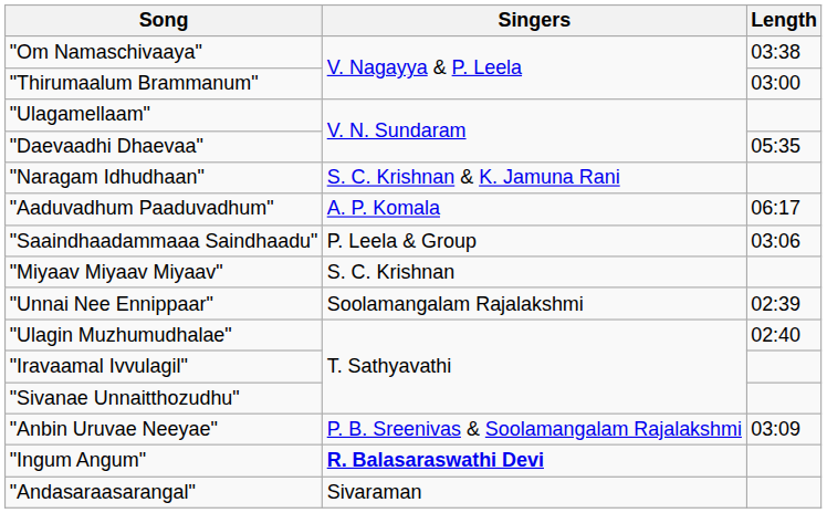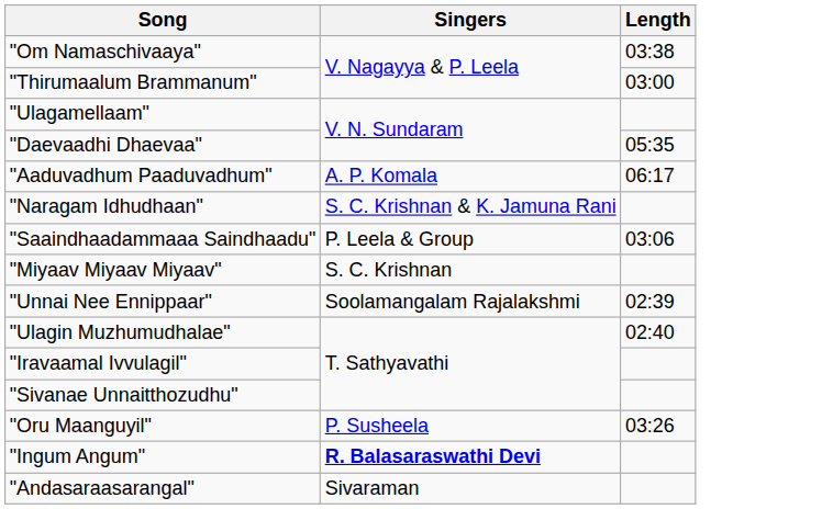 <table class="wikitable">
 <tr>
 <th>Song</th>
 <th>Singers</th>
 <th>Length</th>
 </tr>
 <tr>
 <td>"Om Namaschivaaya"</td>
 <td rowspan=2><a href='#'>V. Nagayya</a> & <a href='#'>P. Leela</a></td>
 <td>03:38</td>
 </tr>
 <tr>
 <td>"Thirumaalum Brammanum"</td>
 <td>03:00</td>
 </tr>
 <tr>
 <td>"Ulagamellaam"</td>
 <td rowspan=2><a href='#'>V. N. Sundaram</a></td>
 <td></td>
 </tr>
 <tr>
 <td>"Daevaadhi Dhaevaa"</td>
 <td>05:35</td>
 </tr>
 <tr>
+<td>"Aaduvadhum Paaduvadhum"</td>
+<td><a href='#'>A. P. Komala</a></td>
+<td>06:17</td>
+</tr>
+<tr>
 <td>"Naragam Idhudhaan"</td>
 <td><a href='#'>S. C. Krishnan</a> & <a href='#'>K. Jamuna Rani</a></td>
 <td></td>
-</tr>
-<tr>
-<td>"Aaduvadhum Paaduvadhum"</td>
-<td><a href='#'>A. P. Komala</a></td>
-<td>06:17</td>
 </tr>
 <tr>
 <td>"Saaindhaadammaaa Saindhaadu"</td>
 <td>P. Leela & Group</td>
 <td>03:06</td>
 </tr>
 <tr>
 <td>"Miyaav Miyaav Miyaav"</td>
 <td>S. C. Krishnan</td>
 <td></td>
 </tr>
 <tr>
 <td>"Unnai Nee Ennippaar"</td>
 <td>Soolamangalam Rajalakshmi</td>
 <td>02:39</td>
 </tr>
 <tr>
 <td>"Ulagin Muzhumudhalae"</td>
 <td rowspan=3>T. Sathyavathi</td>
 <td>02:40</td>
 </tr>
 <tr>
 <td>"Iravaamal Ivvulagil"</td>
 <td></td>
 </tr>
 <tr>
 <td>"Sivanae Unnaitthozudhu"</td>
 <td></td>
 </tr>
 <tr>
-<td>"Anbin Uruvae Neeyae"</td>
-<td><a href='#'>P. B. Sreenivas</a> & <a href='#'>Soolamangalam Rajalakshmi</a></td>
-<td>03:09</td>
+<td>"Oru Maanguyil"</td>
+<td><a href='#'>P. Susheela</a></td>
+<td>03:26</td>
 </tr>
 <tr>
 <td>"Ingum Angum"</td>
 <td><strong><a href='#'>R. Balasaraswathi Devi</a></strong></td>
 <td></td>
 </tr>
 <tr>
 <td>"Andasaraasarangal"</td>
 <td>Sivaraman</td>
 <td></td>
 </tr>
 </table>
